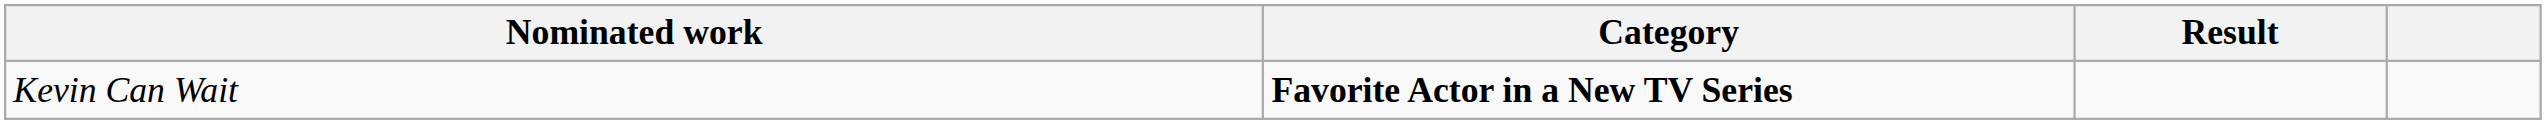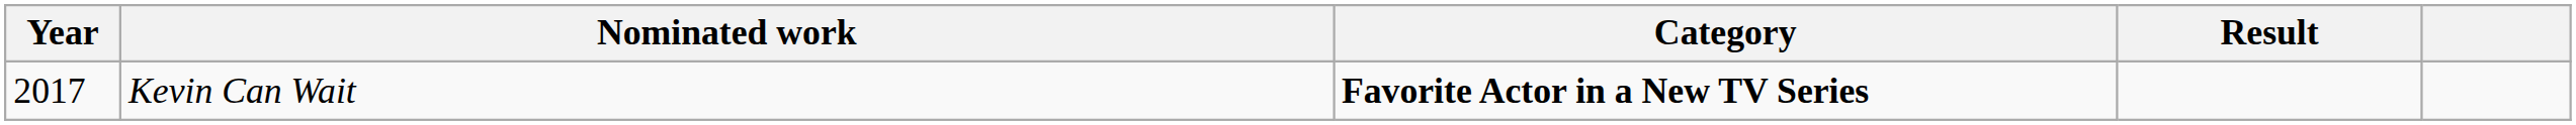 <table class="wikitable plainrowheaders sortable" style="text-align:left; width:90%;">
 <tr>
+<th scope="col" style="width:2.8em;">Year</th>
 <th scope="col" style="width:36em;">Nominated work</th>
 <th scope="col" style="width:23em;">Category</th>
 <th scope="col" style="width:8.5em;">Result</th>
 <th scope="col" style="width:4em;"></th>
 </tr>
 <tr>
+<td>2017</td>
 <td><em>Kevin Can Wait</em></td>
 <td><strong>Favorite Actor in a New TV Series</strong></td>
 <td></td>
 <td align="center"></td>
 </tr>
 </table>
